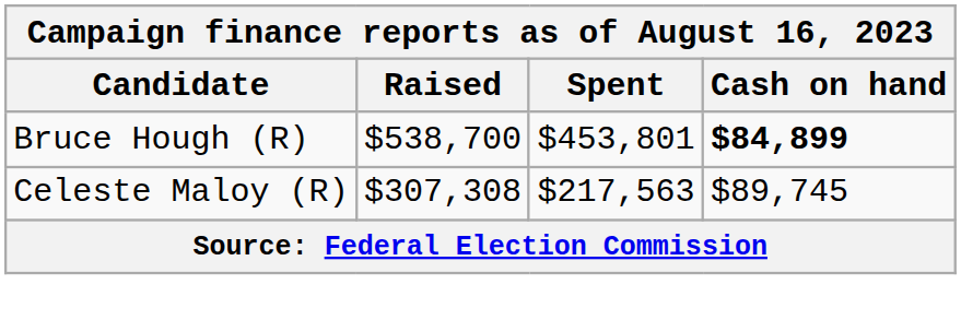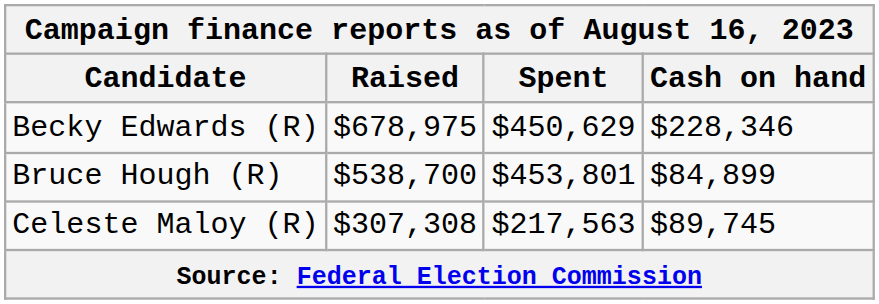 <table class="wikitable sortable">
 <tr>
 <th colspan=4>Campaign finance reports as of August 16, 2023</th>
 </tr>
 <tr style="text-align:center;">
 <th>Candidate</th>
 <th>Raised</th>
 <th>Spent</th>
 <th>Cash on hand</th>
 </tr>
 <tr>
+<td>Becky Edwards (R)</td>
+<td>$678,975 </td>
+<td>$450,629</td>
+<td>$228,346</td>
+</tr>
+<tr>
 <td>Bruce Hough (R)</td>
 <td>$538,700 </td>
 <td>$453,801</td>
-<td><strong>$84,899</strong></td>
+<td>$84,899</td>
 </tr>
 <tr>
 <td>Celeste Maloy (R)</td>
 <td>$307,308</td>
 <td>$217,563</td>
 <td>$89,745</td>
 </tr>
 <tr>
 <th colspan="4"><small>Source: <a href='#'>Federal Election Commission</a></small></th>
 </tr>
 </table>
